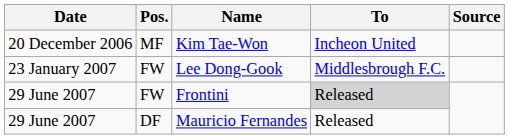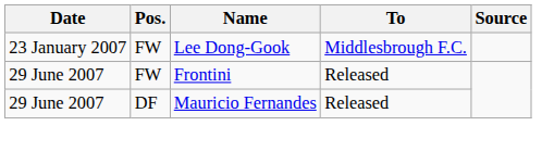 <table class="wikitable">
 <tr>
 <th>Date</th>
 <th>Pos.</th>
 <th>Name</th>
 <th>To</th>
 <th>Source</th>
-</tr>
-<tr>
-<td>20 December 2006</td>
-<td>MF</td>
-<td> <a href='#'>Kim Tae-Won</a></td>
-<td> <a href='#'>Incheon United</a></td>
-<td> </td>
 </tr>
 <tr>
 <td>23 January 2007</td>
 <td>FW</td>
 <td> <a href='#'>Lee Dong-Gook</a></td>
 <td> <a href='#'>Middlesbrough F.C.</a></td>
 <td></td>
 </tr>
 <tr>
 <td>29 June 2007</td>
 <td>FW</td>
 <td> <a href='#'>Frontini</a></td>
-<td style="background: lightgrey;">Released</td>
+<td>Released</td>
 <td rowspan=2> </td>
 </tr>
 <tr>
 <td>29 June 2007</td>
 <td>DF</td>
 <td> <a href='#'>Mauricio Fernandes</a></td>
 <td>Released</td>
 </tr>
 </table>
